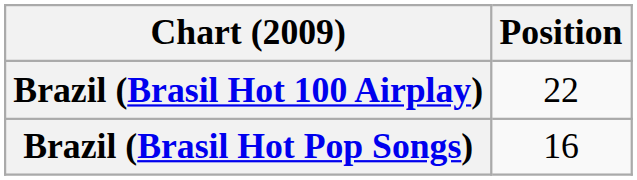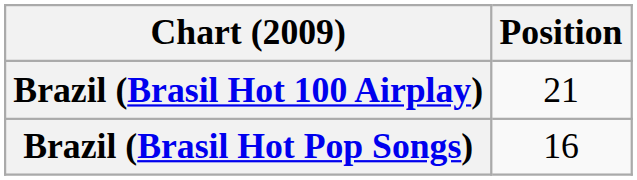 <table class="wikitable plainrowheaders sortable" style="text-align:center">
 <tr>
 <th scope="col">Chart (2009)</th>
 <th scope="col">Position</th>
 </tr>
 <tr>
 <th scope="row">Brazil (<a href='#'>Brasil Hot 100 Airplay</a>)</th>
-<td style="text-align:center;">22</td>
+<td style="text-align:center;">21</td>
 </tr>
 <tr>
 <th scope="row">Brazil (<a href='#'>Brasil Hot Pop Songs</a>)</th>
 <td style="text-align:center;">16</td>
 </tr>
 </table>
